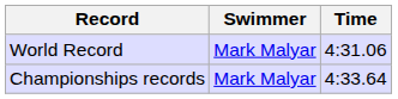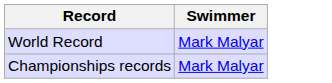 <table class="wikitable">
 <tr>
 <th>Record</th>
 <th>Swimmer</th>
-<th>Time</th>
 </tr>
 <tr bgcolor=ddddff>
 <td>World Record</td>
 <td><a href='#'>Mark Malyar</a> </td>
-<td>4:31.06</td>
 </tr>
 <tr bgcolor=ddddff>
 <td>Championships records</td>
 <td><a href='#'>Mark Malyar</a> </td>
-<td>4:33.64</td>
 </tr>
 </table>
